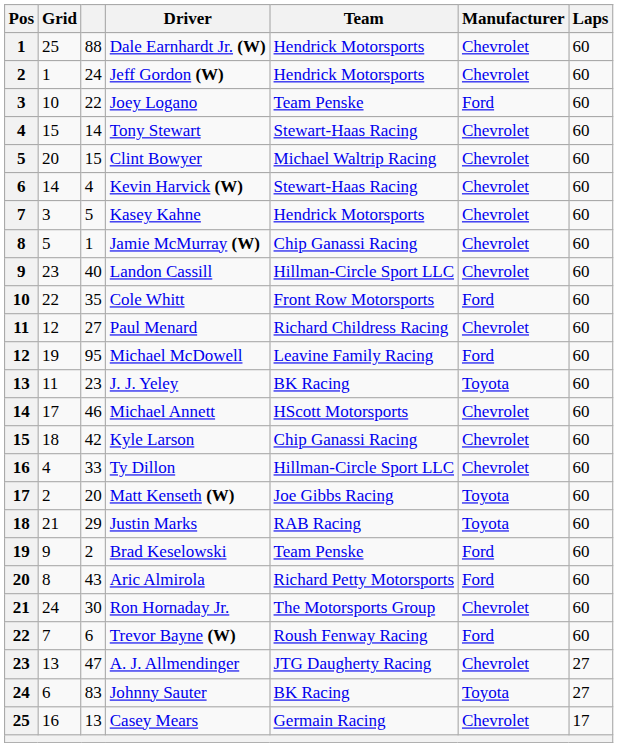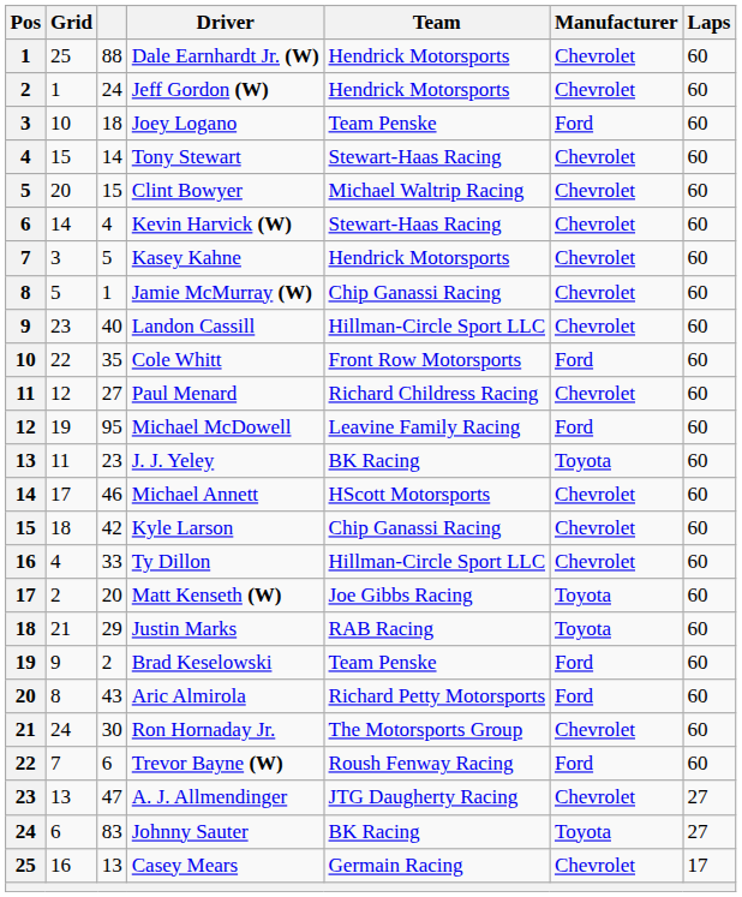 <table class="wikitable" style="font-size:95%">
 <tr>
 <th>Pos</th>
 <th>Grid</th>
 <th></th>
 <th>Driver</th>
 <th>Team</th>
 <th>Manufacturer</th>
 <th>Laps</th>
 </tr>
 <tr>
 <th>1</th>
 <td>25</td>
 <td>88</td>
 <td><a href='#'>Dale Earnhardt Jr.</a> <strong>(W)</strong></td>
 <td><a href='#'>Hendrick Motorsports</a></td>
 <td><a href='#'>Chevrolet</a></td>
 <td>60</td>
 </tr>
 <tr>
 <th>2</th>
 <td>1</td>
 <td>24</td>
 <td><a href='#'>Jeff Gordon</a> <strong>(W)</strong></td>
 <td><a href='#'>Hendrick Motorsports</a></td>
 <td><a href='#'>Chevrolet</a></td>
 <td>60</td>
 </tr>
 <tr>
 <th>3</th>
 <td>10</td>
-<td>22</td>
+<td>18</td>
 <td><a href='#'>Joey Logano</a></td>
 <td><a href='#'>Team Penske</a></td>
 <td><a href='#'>Ford</a></td>
 <td>60</td>
 </tr>
 <tr>
 <th>4</th>
 <td>15</td>
 <td>14</td>
 <td><a href='#'>Tony Stewart</a></td>
 <td><a href='#'>Stewart-Haas Racing</a></td>
 <td><a href='#'>Chevrolet</a></td>
 <td>60</td>
 </tr>
 <tr>
 <th>5</th>
 <td>20</td>
 <td>15</td>
 <td><a href='#'>Clint Bowyer</a></td>
 <td><a href='#'>Michael Waltrip Racing</a></td>
 <td><a href='#'>Chevrolet</a></td>
 <td>60</td>
 </tr>
 <tr>
 <th>6</th>
 <td>14</td>
 <td>4</td>
 <td><a href='#'>Kevin Harvick</a> <strong>(W)</strong></td>
 <td><a href='#'>Stewart-Haas Racing</a></td>
 <td><a href='#'>Chevrolet</a></td>
 <td>60</td>
 </tr>
 <tr>
 <th>7</th>
 <td>3</td>
 <td>5</td>
 <td><a href='#'>Kasey Kahne</a></td>
 <td><a href='#'>Hendrick Motorsports</a></td>
 <td><a href='#'>Chevrolet</a></td>
 <td>60</td>
 </tr>
 <tr>
 <th>8</th>
 <td>5</td>
 <td>1</td>
 <td><a href='#'>Jamie McMurray</a> <strong>(W)</strong></td>
 <td><a href='#'>Chip Ganassi Racing</a></td>
 <td><a href='#'>Chevrolet</a></td>
 <td>60</td>
 </tr>
 <tr>
 <th>9</th>
 <td>23</td>
 <td>40</td>
 <td><a href='#'>Landon Cassill</a></td>
 <td><a href='#'>Hillman-Circle Sport LLC</a></td>
 <td><a href='#'>Chevrolet</a></td>
 <td>60</td>
 </tr>
 <tr>
 <th>10</th>
 <td>22</td>
 <td>35</td>
 <td><a href='#'>Cole Whitt</a></td>
 <td><a href='#'>Front Row Motorsports</a></td>
 <td><a href='#'>Ford</a></td>
 <td>60</td>
 </tr>
 <tr>
 <th>11</th>
 <td>12</td>
 <td>27</td>
 <td><a href='#'>Paul Menard</a></td>
 <td><a href='#'>Richard Childress Racing</a></td>
 <td><a href='#'>Chevrolet</a></td>
 <td>60</td>
 </tr>
 <tr>
 <th>12</th>
 <td>19</td>
 <td>95</td>
 <td><a href='#'>Michael McDowell</a></td>
 <td><a href='#'>Leavine Family Racing</a></td>
 <td><a href='#'>Ford</a></td>
 <td>60</td>
 </tr>
 <tr>
 <th>13</th>
 <td>11</td>
 <td>23</td>
 <td><a href='#'>J. J. Yeley</a></td>
 <td><a href='#'>BK Racing</a></td>
 <td><a href='#'>Toyota</a></td>
 <td>60</td>
 </tr>
 <tr>
 <th>14</th>
 <td>17</td>
 <td>46</td>
 <td><a href='#'>Michael Annett</a></td>
 <td><a href='#'>HScott Motorsports</a></td>
 <td><a href='#'>Chevrolet</a></td>
 <td>60</td>
 </tr>
 <tr>
 <th>15</th>
 <td>18</td>
 <td>42</td>
 <td><a href='#'>Kyle Larson</a></td>
 <td><a href='#'>Chip Ganassi Racing</a></td>
 <td><a href='#'>Chevrolet</a></td>
 <td>60</td>
 </tr>
 <tr>
 <th>16</th>
 <td>4</td>
 <td>33</td>
 <td><a href='#'>Ty Dillon</a></td>
 <td><a href='#'>Hillman-Circle Sport LLC</a></td>
 <td><a href='#'>Chevrolet</a></td>
 <td>60</td>
 </tr>
 <tr>
 <th>17</th>
 <td>2</td>
 <td>20</td>
 <td><a href='#'>Matt Kenseth</a> <strong>(W)</strong></td>
 <td><a href='#'>Joe Gibbs Racing</a></td>
 <td><a href='#'>Toyota</a></td>
 <td>60</td>
 </tr>
 <tr>
 <th>18</th>
 <td>21</td>
 <td>29</td>
 <td><a href='#'>Justin Marks</a></td>
 <td><a href='#'>RAB Racing</a></td>
 <td><a href='#'>Toyota</a></td>
 <td>60</td>
 </tr>
 <tr>
 <th>19</th>
 <td>9</td>
 <td>2</td>
 <td><a href='#'>Brad Keselowski</a></td>
 <td><a href='#'>Team Penske</a></td>
 <td><a href='#'>Ford</a></td>
 <td>60</td>
 </tr>
 <tr>
 <th>20</th>
 <td>8</td>
 <td>43</td>
 <td><a href='#'>Aric Almirola</a></td>
 <td><a href='#'>Richard Petty Motorsports</a></td>
 <td><a href='#'>Ford</a></td>
 <td>60</td>
 </tr>
 <tr>
 <th>21</th>
 <td>24</td>
 <td>30</td>
 <td><a href='#'>Ron Hornaday Jr.</a></td>
 <td><a href='#'>The Motorsports Group</a></td>
 <td><a href='#'>Chevrolet</a></td>
 <td>60</td>
 </tr>
 <tr>
 <th>22</th>
 <td>7</td>
 <td>6</td>
 <td><a href='#'>Trevor Bayne</a> <strong>(W)</strong></td>
 <td><a href='#'>Roush Fenway Racing</a></td>
 <td><a href='#'>Ford</a></td>
 <td>60</td>
 </tr>
 <tr>
 <th>23</th>
 <td>13</td>
 <td>47</td>
 <td><a href='#'>A. J. Allmendinger</a></td>
 <td><a href='#'>JTG Daugherty Racing</a></td>
 <td><a href='#'>Chevrolet</a></td>
 <td>27</td>
 </tr>
 <tr>
 <th>24</th>
 <td>6</td>
 <td>83</td>
 <td><a href='#'>Johnny Sauter</a></td>
 <td><a href='#'>BK Racing</a></td>
 <td><a href='#'>Toyota</a></td>
 <td>27</td>
 </tr>
 <tr>
 <th>25</th>
 <td>16</td>
 <td>13</td>
 <td><a href='#'>Casey Mears</a></td>
 <td><a href='#'>Germain Racing</a></td>
 <td><a href='#'>Chevrolet</a></td>
 <td>17</td>
 </tr>
 <tr>
 <th colspan="7"></th>
 </tr>
 </table>
